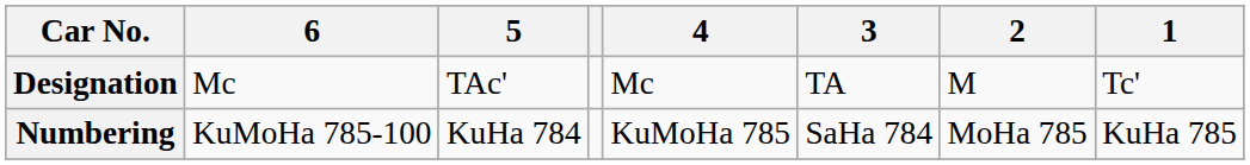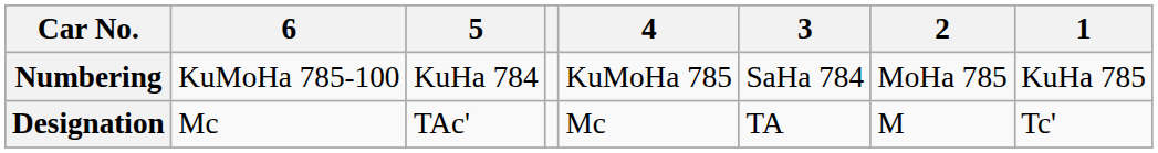 <table class="wikitable">
 <tr>
 <th>Car No.</th>
 <th>6</th>
 <th>5</th>
 <th></th>
 <th>4</th>
 <th>3</th>
 <th>2</th>
 <th>1</th>
 </tr>
 <tr>
+<th>Numbering</th>
+<td>KuMoHa 785-100</td>
+<td>KuHa 784</td>
+<td></td>
+<td>KuMoHa 785</td>
+<td>SaHa 784</td>
+<td>MoHa 785</td>
+<td>KuHa 785</td>
+</tr>
+<tr>
 <th>Designation</th>
 <td>Mc</td>
 <td>TAc'</td>
 <td></td>
 <td>Mc</td>
 <td>TA</td>
 <td>M</td>
 <td>Tc'</td>
 </tr>
-<tr>
-<th>Numbering</th>
-<td>KuMoHa 785-100</td>
-<td>KuHa 784</td>
-<td></td>
-<td>KuMoHa 785</td>
-<td>SaHa 784</td>
-<td>MoHa 785</td>
-<td>KuHa 785</td>
-</tr>
 </table>
